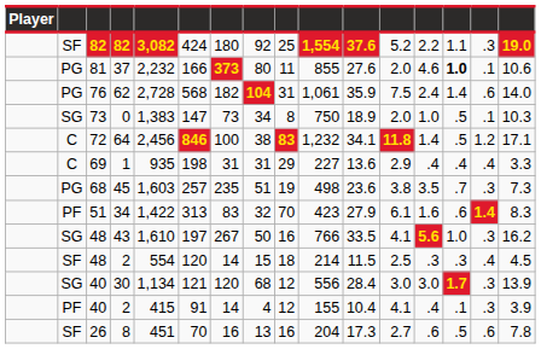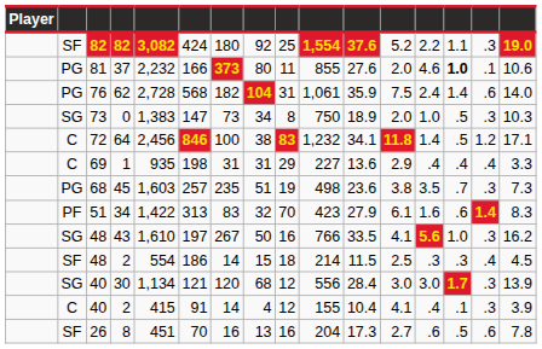 <table class="wikitable sortable" style="font-size: 95%; text-align:right;">
 <tr>
 <th style="background:#2C2A29; color:#FFFFFF; border-top:#DF192C 3px solid; border-bottom:#DF192C 3px solid;">Player</th>
 <th style="background:#2C2A29; color:#FFFFFF; border-top:#DF192C 3px solid; border-bottom:#DF192C 3px solid;"></th>
 <th style="background:#2C2A29; color:#FFFFFF; border-top:#DF192C 3px solid; border-bottom:#DF192C 3px solid;"></th>
 <th style="background:#2C2A29; color:#FFFFFF; border-top:#DF192C 3px solid; border-bottom:#DF192C 3px solid;"></th>
 <th style="background:#2C2A29; color:#FFFFFF; border-top:#DF192C 3px solid; border-bottom:#DF192C 3px solid;"></th>
 <th style="background:#2C2A29; color:#FFFFFF; border-top:#DF192C 3px solid; border-bottom:#DF192C 3px solid;"></th>
 <th style="background:#2C2A29; color:#FFFFFF; border-top:#DF192C 3px solid; border-bottom:#DF192C 3px solid;"></th>
 <th style="background:#2C2A29; color:#FFFFFF; border-top:#DF192C 3px solid; border-bottom:#DF192C 3px solid;"></th>
 <th style="background:#2C2A29; color:#FFFFFF; border-top:#DF192C 3px solid; border-bottom:#DF192C 3px solid;"></th>
 <th style="background:#2C2A29; color:#FFFFFF; border-top:#DF192C 3px solid; border-bottom:#DF192C 3px solid;"></th>
 <th style="background:#2C2A29; color:#FFFFFF; border-top:#DF192C 3px solid; border-bottom:#DF192C 3px solid;"></th>
 <th style="background:#2C2A29; color:#FFFFFF; border-top:#DF192C 3px solid; border-bottom:#DF192C 3px solid;"></th>
 <th style="background:#2C2A29; color:#FFFFFF; border-top:#DF192C 3px solid; border-bottom:#DF192C 3px solid;"></th>
 <th style="background:#2C2A29; color:#FFFFFF; border-top:#DF192C 3px solid; border-bottom:#DF192C 3px solid;"></th>
 <th style="background:#2C2A29; color:#FFFFFF; border-top:#DF192C 3px solid; border-bottom:#DF192C 3px solid;"></th>
 <th style="background:#2C2A29; color:#FFFFFF; border-top:#DF192C 3px solid; border-bottom:#DF192C 3px solid;"></th>
 </tr>
 <tr>
 <td style="text-align:left;"></td>
 <td style="text-align:center;">SF</td>
 <td style="background:#DF192C; color:#FFE100;"><strong>82</strong></td>
 <td style="background:#DF192C; color:#FFE100;"><strong>82</strong></td>
 <td style="background:#DF192C; color:#FFE100;"><strong>3,082</strong></td>
 <td>424</td>
 <td>180</td>
 <td>92</td>
 <td>25</td>
 <td style="background:#DF192C; color:#FFE100;"><strong>1,554</strong></td>
 <td style="background:#DF192C; color:#FFE100;"><strong>37.6</strong></td>
 <td>5.2</td>
 <td>2.2</td>
 <td>1.1</td>
 <td>.3</td>
 <td style="background:#DF192C; color:#FFE100;"><strong>19.0</strong></td>
 </tr>
 <tr>
 <td style="text-align:left;"></td>
 <td style="text-align:center;">PG</td>
 <td>81</td>
 <td>37</td>
 <td>2,232</td>
 <td>166</td>
 <td style="background:#DF192C; color:#FFE100;"><strong>373</strong></td>
 <td>80</td>
 <td>11</td>
 <td>855</td>
 <td>27.6</td>
 <td>2.0</td>
 <td>4.6</td>
 <td><strong>1.0</strong></td>
 <td>.1</td>
 <td>10.6</td>
 </tr>
 <tr>
 <td style="text-align:left;"></td>
 <td style="text-align:center;">PG</td>
 <td>76</td>
 <td>62</td>
 <td>2,728</td>
 <td>568</td>
 <td>182</td>
 <td style="background:#DF192C; color:#FFE100;"><strong>104</strong></td>
 <td>31</td>
 <td>1,061</td>
 <td>35.9</td>
 <td>7.5</td>
 <td>2.4</td>
 <td>1.4</td>
 <td>.6</td>
 <td>14.0</td>
 </tr>
 <tr>
 <td style="text-align:left;"></td>
 <td style="text-align:center;">SG</td>
 <td>73</td>
 <td>0</td>
 <td>1,383</td>
 <td>147</td>
 <td>73</td>
 <td>34</td>
 <td>8</td>
 <td>750</td>
 <td>18.9</td>
 <td>2.0</td>
 <td>1.0</td>
 <td>.5</td>
-<td>.1</td>
+<td>.3</td>
 <td>10.3</td>
 </tr>
 <tr>
 <td style="text-align:left;"></td>
 <td style="text-align:center;">C</td>
 <td>72</td>
 <td>64</td>
 <td>2,456</td>
 <td style="background:#DF192C; color:#FFE100;"><strong>846</strong></td>
 <td>100</td>
 <td>38</td>
 <td style="background:#DF192C; color:#FFE100;"><strong>83</strong></td>
 <td>1,232</td>
 <td>34.1</td>
 <td style="background:#DF192C; color:#FFE100;"><strong>11.8</strong></td>
 <td>1.4</td>
 <td>.5</td>
 <td>1.2</td>
 <td>17.1</td>
 </tr>
 <tr>
 <td style="text-align:left;"></td>
 <td style="text-align:center;">C</td>
 <td>69</td>
 <td>1</td>
 <td>935</td>
 <td>198</td>
 <td>31</td>
 <td>31</td>
 <td>29</td>
 <td>227</td>
 <td>13.6</td>
 <td>2.9</td>
 <td>.4</td>
 <td>.4</td>
 <td>.4</td>
 <td>3.3</td>
 </tr>
 <tr>
 <td style="text-align:left;"></td>
 <td style="text-align:center;">PG</td>
 <td>68</td>
 <td>45</td>
 <td>1,603</td>
 <td>257</td>
 <td>235</td>
 <td>51</td>
 <td>19</td>
 <td>498</td>
 <td>23.6</td>
 <td>3.8</td>
 <td>3.5</td>
 <td>.7</td>
 <td>.3</td>
 <td>7.3</td>
 </tr>
 <tr>
 <td style="text-align:left;"></td>
 <td style="text-align:center;">PF</td>
 <td>51</td>
 <td>34</td>
 <td>1,422</td>
 <td>313</td>
 <td>83</td>
 <td>32</td>
 <td>70</td>
 <td>423</td>
 <td>27.9</td>
 <td>6.1</td>
 <td>1.6</td>
 <td>.6</td>
 <td style="background:#DF192C; color:#FFE100;"><strong>1.4</strong></td>
 <td>8.3</td>
 </tr>
 <tr>
 <td style="text-align:left;"></td>
 <td style="text-align:center;">SG</td>
 <td>48</td>
 <td>43</td>
 <td>1,610</td>
 <td>197</td>
 <td>267</td>
 <td>50</td>
 <td>16</td>
 <td>766</td>
 <td>33.5</td>
 <td>4.1</td>
 <td style="background:#DF192C; color:#FFE100;"><strong>5.6</strong></td>
 <td>1.0</td>
 <td>.3</td>
 <td>16.2</td>
 </tr>
 <tr>
 <td style="text-align:left;"></td>
 <td style="text-align:center;">SF</td>
 <td>48</td>
 <td>2</td>
 <td>554</td>
-<td>120</td>
+<td>186</td>
 <td>14</td>
 <td>15</td>
 <td>18</td>
 <td>214</td>
 <td>11.5</td>
 <td>2.5</td>
 <td>.3</td>
 <td>.3</td>
 <td>.4</td>
 <td>4.5</td>
 </tr>
 <tr>
 <td style="text-align:left;"></td>
 <td style="text-align:center;">SG</td>
 <td>40</td>
 <td>30</td>
 <td>1,134</td>
 <td>121</td>
 <td>120</td>
 <td>68</td>
 <td>12</td>
 <td>556</td>
 <td>28.4</td>
 <td>3.0</td>
 <td>3.0</td>
 <td style="background:#DF192C; color:#FFE100;"><strong>1.7</strong></td>
 <td>.3</td>
 <td>13.9</td>
 </tr>
 <tr>
 <td style="text-align:left;"></td>
-<td style="text-align:center;">PF</td>
+<td style="text-align:center;">C</td>
 <td>40</td>
 <td>2</td>
 <td>415</td>
 <td>91</td>
 <td>14</td>
 <td>4</td>
 <td>12</td>
 <td>155</td>
 <td>10.4</td>
 <td>4.1</td>
 <td>.4</td>
 <td>.1</td>
 <td>.3</td>
 <td>3.9</td>
 </tr>
 <tr>
 <td style="text-align:left;"></td>
 <td style="text-align:center;">SF</td>
 <td>26</td>
 <td>8</td>
 <td>451</td>
 <td>70</td>
 <td>16</td>
 <td>13</td>
 <td>16</td>
 <td>204</td>
 <td>17.3</td>
 <td>2.7</td>
 <td>.6</td>
 <td>.5</td>
 <td>.6</td>
 <td>7.8</td>
 </tr>
 </table>
